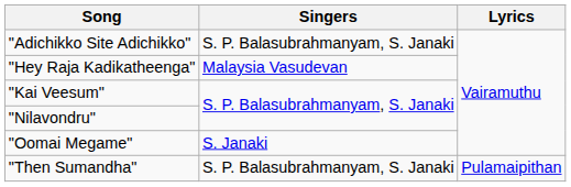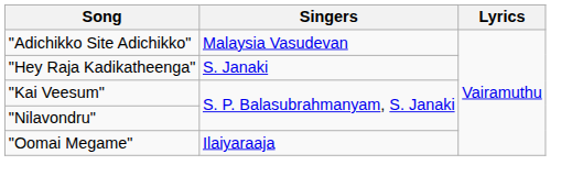 <table class="wikitable">
 <tr>
 <th>Song</th>
 <th>Singers</th>
 <th>Lyrics</th>
 </tr>
 <tr>
 <td>"Adichikko Site Adichikko"</td>
-<td>S. P. Balasubrahmanyam, S. Janaki</td>
+<td><a href='#'>Malaysia Vasudevan</a></td>
 <td rowspan=5><a href='#'>Vairamuthu</a></td>
 </tr>
 <tr>
 <td>"Hey Raja Kadikatheenga"</td>
-<td><a href='#'>Malaysia Vasudevan</a></td>
+<td><a href='#'>S. Janaki</a></td>
 </tr>
 <tr>
 <td>"Kai Veesum"</td>
 <td rowspan=2><a href='#'>S. P. Balasubrahmanyam</a>, <a href='#'>S. Janaki</a></td>
 </tr>
 <tr>
 <td>"Nilavondru"</td>
 </tr>
 <tr>
 <td>"Oomai Megame"</td>
-<td><a href='#'>S. Janaki</a></td>
-</tr>
-<tr>
-<td>"Then Sumandha"</td>
-<td>S. P. Balasubrahmanyam, S. Janaki</td>
-<td><a href='#'>Pulamaipithan</a></td>
+<td><a href='#'>Ilaiyaraaja</a></td>
 </tr>
 </table>
